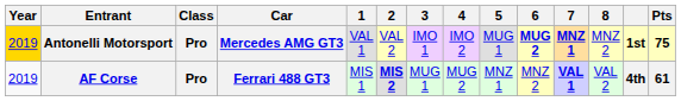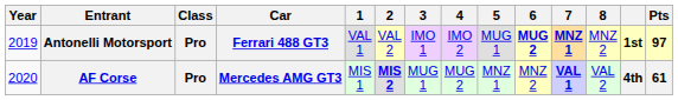 <table class="wikitable" style="text-align:center; font-size:85%">
 <tr>
 <th>Year</th>
 <th>Entrant</th>
 <th>Class</th>
 <th>Car</th>
 <th>1</th>
 <th>2</th>
 <th>3</th>
 <th>4</th>
 <th>5</th>
 <th>6</th>
 <th>7</th>
 <th>8</th>
 <th></th>
 <th>Pts</th>
 </tr>
 <tr>
-<td style="background: gold;"><a href='#'>2019</a></td>
+<td><a href='#'>2019</a></td>
 <th>Antonelli Motorsport</th>
 <th>Pro</th>
-<th><a href='#'>Mercedes AMG GT3</a></th>
+<th><a href='#'>Ferrari 488 GT3</a></th>
 <td style="background:#DFDFDF;"><a href='#'>VAL<br>1</a><br></td>
 <td style="background:#FFFFBF;"><a href='#'>VAL<br>2</a><br></td>
 <td style="background:#EFCFFF;"><a href='#'>IMO<br>1</a><br></td>
 <td style="background:#EFCFFF;"><a href='#'>IMO<br>2</a><br></td>
 <td style="background:#DFDFDF;"><a href='#'>MUG<br>1</a><br></td>
 <td style="background:#FFFFBF;"><strong><a href='#'>MUG<br>2</a></strong><br></td>
 <td style="background:#FFDF9F;"><strong><a href='#'>MNZ<br>1</a></strong><br></td>
 <td style="background:#FFFFBF;"><a href='#'>MNZ<br>2</a><br></td>
 <th style="background:#FFFFBF;">1st</th>
-<th style="background:#FFFFBF;">75</th>
+<th style="background:#FFFFBF;">97</th>
 </tr>
 <tr>
-<td><a href='#'>2019</a></td>
+<td><a href='#'>2020</a></td>
 <th><a href='#'>AF Corse</a></th>
 <th>Pro</th>
-<th><a href='#'>Ferrari 488 GT3</a></th>
+<th><a href='#'>Mercedes AMG GT3</a></th>
 <td style="background:#DFFFDF;"><a href='#'>MIS<br>1</a><br></td>
 <td style="background:#DFDFDF;"><strong><a href='#'>MIS<br>2</a></strong><br></td>
 <td style="background:#DFFFDF;"><a href='#'>MUG<br>1</a><br></td>
 <td style="background:#DFFFDF;"><a href='#'>MUG<br>2</a><br></td>
 <td style="background:#DFFFDF;"><a href='#'>MNZ<br>1</a><br></td>
 <td style="background:#FFFFBF;"><a href='#'>MNZ<br>2</a><br></td>
 <td style="background:#CFCFFF;"><strong><a href='#'>VAL<br>1</a><br></strong></td>
 <td style="background:#DFFFDF;"><a href='#'>VAL<br>2</a><br></td>
 <th>4th</th>
 <th>61</th>
 </tr>
 </table>
